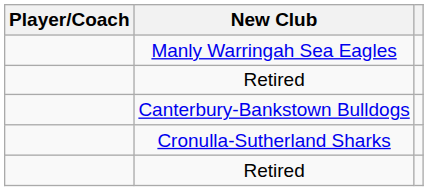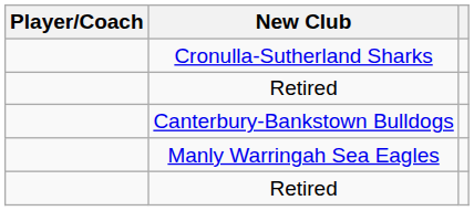 <table class="wikitable sortable" style="text-align: center; font-size:90%">
 <tr style="background:#efefef;">
 <th>Player/Coach</th>
 <th>New Club</th>
 <th></th>
 </tr>
 <tr>
 <td></td>
-<td> <a href='#'>Manly Warringah Sea Eagles</a></td>
+<td> <a href='#'>Cronulla-Sutherland Sharks</a></td>
 <td></td>
 </tr>
 <tr>
 <td></td>
 <td>Retired</td>
 <td></td>
 </tr>
 <tr>
 <td></td>
 <td> <a href='#'>Canterbury-Bankstown Bulldogs</a></td>
 <td></td>
 </tr>
 <tr>
 <td></td>
-<td> <a href='#'>Cronulla-Sutherland Sharks</a></td>
+<td> <a href='#'>Manly Warringah Sea Eagles</a></td>
 <td></td>
 </tr>
 <tr>
 <td></td>
 <td>Retired</td>
 <td></td>
 </tr>
 </table>
